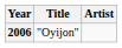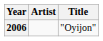 <table class="wikitable plainrowheaders">
 <tr>
 <th scope="col">Year</th>
+<th scope="col">Artist</th>
 <th scope="col">Title</th>
-<th scope="col">Artist</th>
 </tr>
 <tr>
 <th scope="row">2006</th>
+<td></td>
 <td rowspan=1>"Oyijon"</td>
-<td></td>
 </tr>
 </table>
